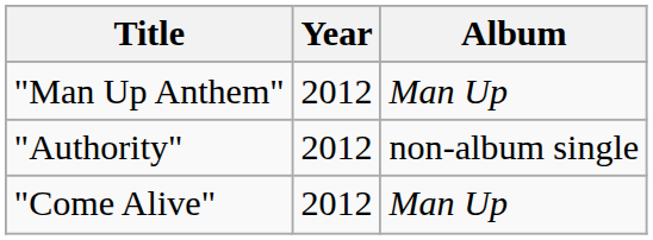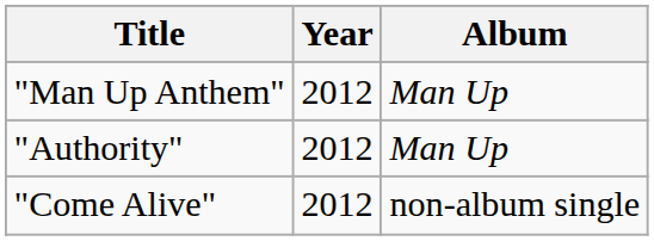 <table class="wikitable">
 <tr>
 <th>Title</th>
 <th>Year</th>
 <th>Album</th>
 </tr>
 <tr>
 <td>"Man Up Anthem"</td>
 <td>2012</td>
 <td><em>Man Up</em></td>
 </tr>
 <tr>
 <td>"Authority"</td>
 <td>2012</td>
-<td>non-album single</td>
+<td><em>Man Up</em></td>
 </tr>
 <tr>
 <td>"Come Alive"</td>
 <td>2012</td>
-<td><em>Man Up</em></td>
+<td>non-album single</td>
 </tr>
 </table>
